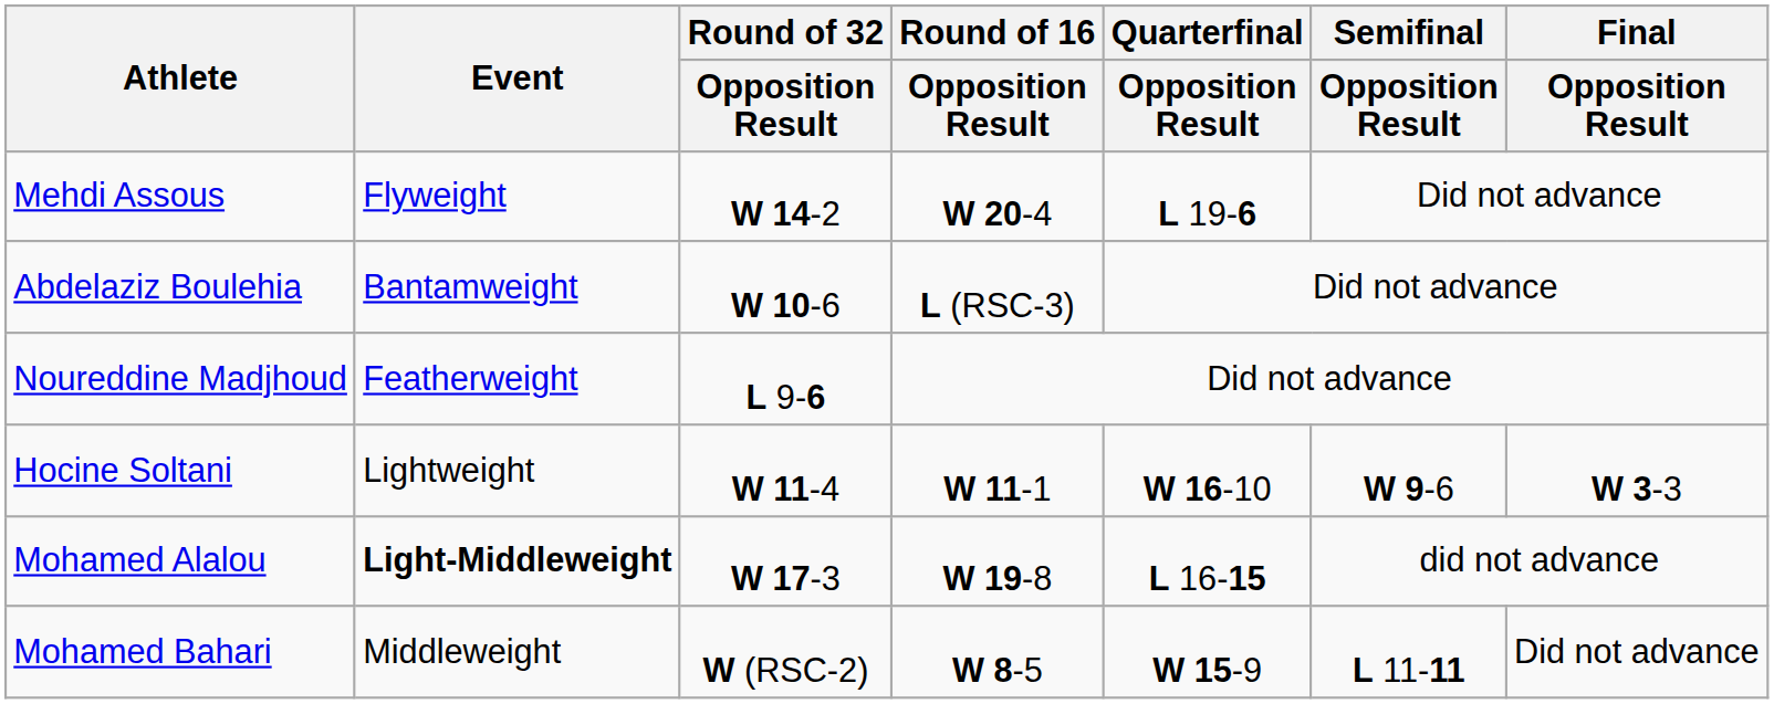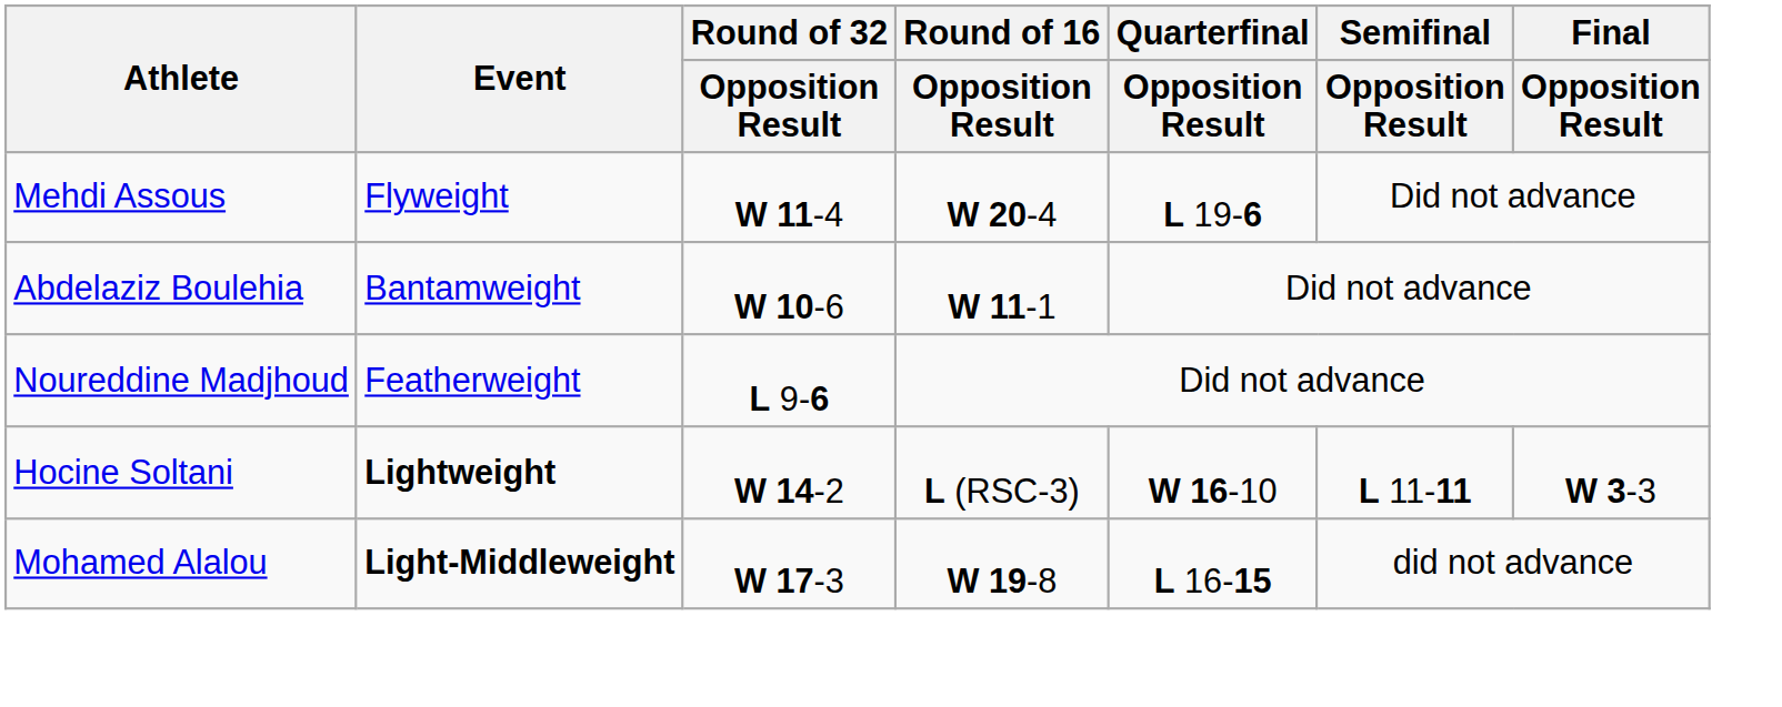 <table class=wikitable style=font-size:90%>
 <tr>
 <th rowspan=2>Athlete</th>
 <th rowspan=2>Event</th>
 <th>Round of 32</th>
 <th>Round of 16</th>
 <th>Quarterfinal</th>
 <th>Semifinal</th>
 <th>Final</th>
 </tr>
 <tr>
 <th>Opposition<br>Result</th>
 <th>Opposition<br>Result</th>
 <th>Opposition<br>Result</th>
 <th>Opposition<br>Result</th>
 <th>Opposition<br>Result</th>
 </tr>
 <tr>
 <td><a href='#'>Mehdi Assous</a></td>
 <td><a href='#'>Flyweight</a></td>
-<td align=center><br><strong>W</strong> <strong>14</strong>-2</td>
+<td align=center><br><strong>W</strong> <strong>11</strong>-4</td>
 <td align=center><br><strong>W</strong> <strong>20</strong>-4</td>
 <td align=center><br><strong>L</strong> 19-<strong>6</strong></td>
 <td colspan=2 align=center>Did not advance</td>
 </tr>
 <tr>
 <td><a href='#'>Abdelaziz Boulehia</a></td>
 <td><a href='#'>Bantamweight</a></td>
 <td align=center><br><strong>W</strong> <strong>10</strong>-6</td>
-<td align=center><br><strong>L</strong> (RSC-3)</td>
+<td align=center><br><strong>W</strong> <strong>11</strong>-1</td>
 <td colspan=3 align=center>Did not advance</td>
 </tr>
 <tr>
 <td><a href='#'>Noureddine Madjhoud</a></td>
 <td><a href='#'>Featherweight</a></td>
 <td align=center><br><strong>L</strong> 9-<strong>6</strong></td>
 <td colspan=4 align=center>Did not advance</td>
 </tr>
 <tr>
 <td><a href='#'>Hocine Soltani</a></td>
-<td>Lightweight</td>
-<td align=center><br><strong>W</strong> <strong>11</strong>-4</td>
-<td align=center><br><strong>W</strong> <strong>11</strong>-1</td>
+<td><strong>Lightweight</strong></td>
+<td align=center><br><strong>W</strong> <strong>14</strong>-2</td>
+<td align=center><br><strong>L</strong> (RSC-3)</td>
 <td align=center><br><strong>W</strong> <strong>16</strong>-10</td>
-<td align=center><br><strong>W</strong> <strong>9</strong>-6</td>
+<td align=center><br><strong>L</strong> 11-<strong>11</strong> </td>
 <td align=center><br><strong>W</strong> <strong>3</strong>-3 </td>
 </tr>
 <tr>
 <td><a href='#'>Mohamed Alalou</a></td>
 <td><strong>Light-Middleweight</strong></td>
 <td align=center><br><strong>W</strong> <strong>17</strong>-3</td>
 <td align=center><br><strong>W</strong> <strong>19</strong>-8</td>
 <td align=center><br><strong>L</strong> 16-<strong>15</strong></td>
 <td align=center colspan=2>did not advance</td>
 </tr>
-<tr>
-<td><a href='#'>Mohamed Bahari</a></td>
-<td>Middleweight</td>
-<td align=center><br><strong>W</strong> (RSC-2)</td>
-<td align=center><br><strong>W</strong> <strong>8</strong>-5</td>
-<td align=center><br><strong>W</strong> <strong>15</strong>-9</td>
-<td align=center><br><strong>L</strong> 11-<strong>11</strong> </td>
-<td align=center>Did not advance</td>
-</tr>
 </table>
